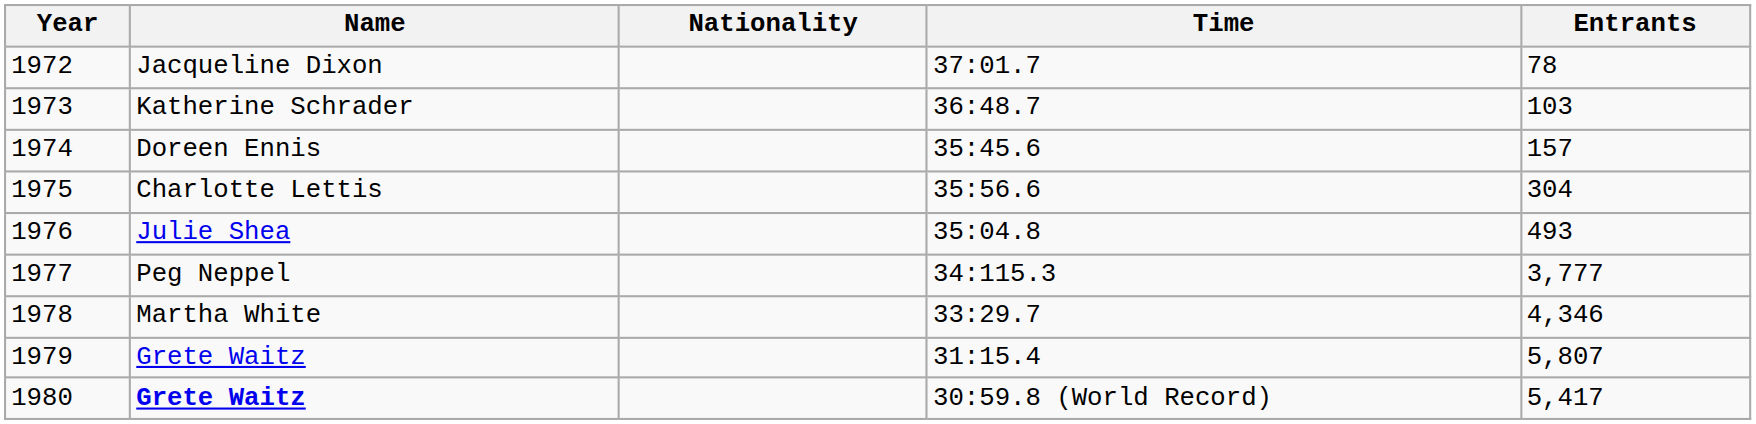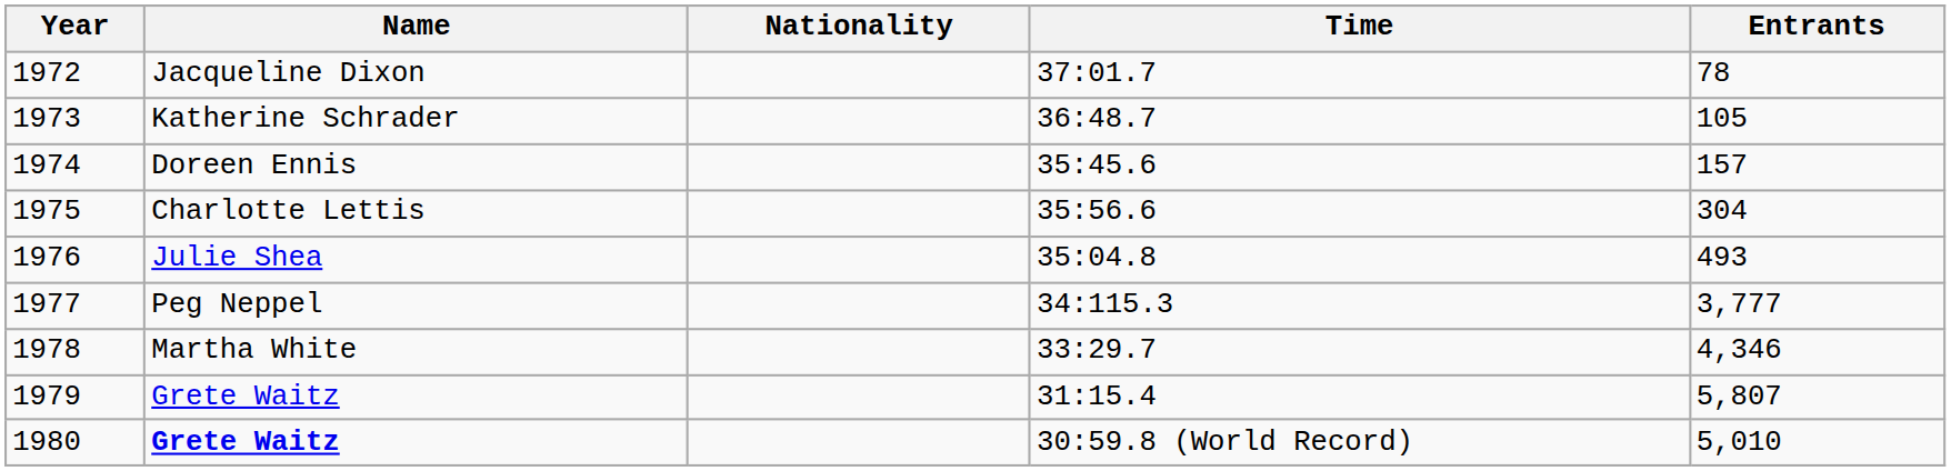 <table class="wikitable" style="font-size:95%; width: 95%;">
 <tr>
 <th>Year</th>
 <th>Name</th>
 <th>Nationality</th>
 <th>Time</th>
 <th>Entrants</th>
 </tr>
 <tr>
 <td>1972</td>
 <td>Jacqueline Dixon</td>
 <td></td>
 <td>37:01.7</td>
 <td>78</td>
 </tr>
 <tr>
 <td>1973</td>
 <td>Katherine Schrader</td>
 <td></td>
 <td>36:48.7</td>
-<td>103</td>
+<td>105</td>
 </tr>
 <tr>
 <td>1974</td>
 <td>Doreen Ennis</td>
 <td></td>
 <td>35:45.6</td>
 <td>157</td>
 </tr>
 <tr>
 <td>1975</td>
 <td>Charlotte Lettis</td>
 <td></td>
 <td>35:56.6</td>
 <td>304</td>
 </tr>
 <tr>
 <td>1976</td>
 <td><a href='#'>Julie Shea</a></td>
 <td></td>
 <td>35:04.8</td>
 <td>493</td>
 </tr>
 <tr>
 <td>1977</td>
 <td>Peg Neppel</td>
 <td></td>
 <td>34:115.3</td>
 <td>3,777</td>
 </tr>
 <tr>
 <td>1978</td>
 <td>Martha White</td>
 <td></td>
 <td>33:29.7</td>
 <td>4,346</td>
 </tr>
 <tr>
 <td>1979</td>
 <td><a href='#'>Grete Waitz</a></td>
 <td></td>
 <td>31:15.4</td>
 <td>5,807</td>
 </tr>
 <tr>
 <td>1980</td>
 <td><strong><a href='#'>Grete Waitz</a></strong></td>
 <td></td>
 <td>30:59.8 (World Record)</td>
-<td>5,417</td>
+<td>5,010</td>
 </tr>
 </table>
